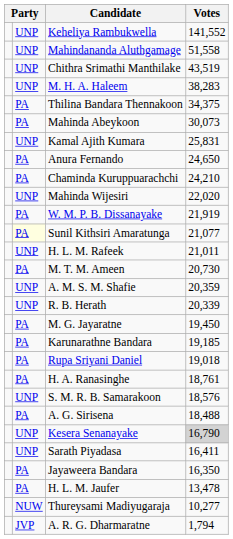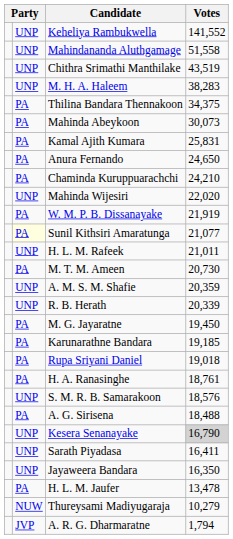 <table class="wikitable sortable mw-collapsible">
 <tr>
 <th colspan="2">Party</th>
 <th>Candidate</th>
 <th>Votes</th>
 </tr>
 <tr>
 <td bgcolor=> </td>
 <td align=left><a href='#'>UNP</a></td>
 <td><a href='#'>Keheliya Rambukwella</a></td>
 <td>141,552</td>
 </tr>
 <tr>
 <td bgcolor=> </td>
 <td align=left><a href='#'>UNP</a></td>
 <td><a href='#'>Mahindananda Aluthgamage</a></td>
 <td>51,558</td>
 </tr>
 <tr>
 <td bgcolor=> </td>
 <td align=left><a href='#'>UNP</a></td>
 <td>Chithra Srimathi Manthilake</td>
 <td>43,519</td>
 </tr>
 <tr>
 <td bgcolor=> </td>
 <td align=left><a href='#'>UNP</a></td>
 <td><a href='#'>M. H. A. Haleem</a></td>
 <td>38,283</td>
 </tr>
 <tr>
 <td bgcolor=> </td>
 <td align=left><a href='#'>PA</a></td>
 <td>Thilina Bandara Thennakoon</td>
 <td>34,375</td>
 </tr>
 <tr>
 <td bgcolor=> </td>
 <td align=left><a href='#'>PA</a></td>
 <td>Mahinda Abeykoon</td>
 <td>30,073</td>
 </tr>
 <tr>
 <td bgcolor=> </td>
-<td align=left><a href='#'>UNP</a></td>
+<td align=left><a href='#'>PA</a></td>
 <td>Kamal Ajith Kumara</td>
 <td>25,831</td>
 </tr>
 <tr>
 <td bgcolor=> </td>
 <td align=left><a href='#'>PA</a></td>
 <td>Anura Fernando</td>
 <td>24,650</td>
 </tr>
 <tr>
 <td bgcolor=> </td>
 <td align=left><a href='#'>PA</a></td>
 <td>Chaminda Kuruppuarachchi</td>
 <td>24,210</td>
 </tr>
 <tr>
 <td bgcolor=> </td>
 <td align=left><a href='#'>UNP</a></td>
 <td>Mahinda Wijesiri</td>
 <td>22,020</td>
 </tr>
 <tr>
 <td bgcolor=> </td>
 <td align=left><a href='#'>PA</a></td>
 <td><a href='#'>W. M. P. B. Dissanayake</a></td>
 <td>21,919</td>
 </tr>
 <tr>
 <td bgcolor=> </td>
 <td align=left style="background: lightyellow;"><a href='#'>PA</a></td>
 <td>Sunil Kithsiri Amaratunga</td>
 <td>21,077</td>
 </tr>
 <tr>
 <td bgcolor=> </td>
 <td align=left><a href='#'>UNP</a></td>
 <td>H. L. M. Rafeek</td>
 <td>21,011</td>
 </tr>
 <tr>
 <td bgcolor=> </td>
 <td align=left><a href='#'>PA</a></td>
 <td>M. T. M. Ameen</td>
 <td>20,730</td>
 </tr>
 <tr>
 <td bgcolor=> </td>
 <td align=left><a href='#'>UNP</a></td>
 <td>A. M. S. M. Shafie</td>
 <td>20,359</td>
 </tr>
 <tr>
 <td bgcolor=> </td>
 <td align=left><a href='#'>UNP</a></td>
 <td>R. B. Herath</td>
 <td>20,339</td>
 </tr>
 <tr>
 <td bgcolor=> </td>
 <td align=left><a href='#'>PA</a></td>
 <td>M. G. Jayaratne</td>
 <td>19,450</td>
 </tr>
 <tr>
 <td bgcolor=> </td>
 <td align=left><a href='#'>PA</a></td>
 <td>Karunarathne Bandara</td>
 <td>19,185</td>
 </tr>
 <tr>
 <td bgcolor=> </td>
 <td align=left><a href='#'>PA</a></td>
 <td><a href='#'>Rupa Sriyani Daniel</a></td>
 <td>19,018</td>
 </tr>
 <tr>
 <td bgcolor=> </td>
 <td align=left><a href='#'>PA</a></td>
 <td>H. A. Ranasinghe</td>
 <td>18,761</td>
 </tr>
 <tr>
 <td bgcolor=> </td>
 <td align=left><a href='#'>UNP</a></td>
 <td>S. M. R. B. Samarakoon</td>
 <td>18,576</td>
 </tr>
 <tr>
 <td bgcolor=> </td>
 <td align=left><a href='#'>PA</a></td>
 <td>A. G. Sirisena</td>
 <td>18,488</td>
 </tr>
 <tr>
 <td bgcolor=> </td>
 <td align=left><a href='#'>UNP</a></td>
 <td><a href='#'>Kesera Senanayake</a></td>
 <td style="background: lightgrey;">16,790</td>
 </tr>
 <tr>
 <td bgcolor=> </td>
 <td align=left><a href='#'>UNP</a></td>
 <td>Sarath Piyadasa</td>
 <td>16,411</td>
 </tr>
 <tr>
 <td bgcolor=> </td>
-<td align=left><a href='#'>PA</a></td>
+<td align=left><a href='#'>UNP</a></td>
 <td>Jayaweera Bandara</td>
 <td>16,350</td>
 </tr>
 <tr>
 <td bgcolor=> </td>
 <td align=left><a href='#'>PA</a></td>
 <td>H. L. M. Jaufer</td>
 <td>13,478</td>
 </tr>
 <tr>
 <td bgcolor=> </td>
 <td align=left><a href='#'>NUW</a></td>
 <td>Thureysami Madiyugaraja</td>
-<td>10,277</td>
+<td>10,279</td>
 </tr>
 <tr>
 <td bgcolor=> </td>
 <td align=left><a href='#'>JVP</a></td>
 <td>A. R. G. Dharmaratne</td>
 <td>1,794</td>
 </tr>
 </table>
